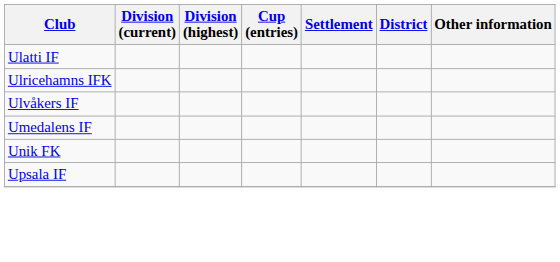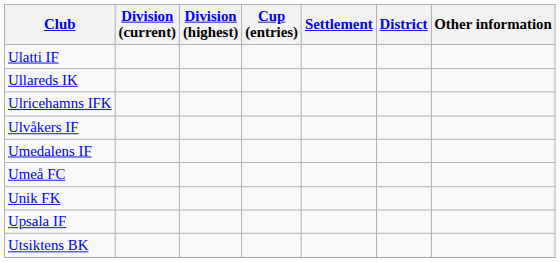 <table class="wikitable" style="text-align:left">
 <tr>
 <th style= width="180px"><a href='#'>Club</a></th>
 <th style= width="80px"><a href='#'>Division</a><br> (current)</th>
 <th style= width="80px"><a href='#'>Division</a><br> (highest)</th>
 <th style= width="60px"><a href='#'>Cup</a><br> (entries)</th>
 <th style= width="110px"><a href='#'>Settlement</a></th>
 <th style= width="110px"><a href='#'>District</a></th>
 <th style= width="230px">Other information</th>
 </tr>
 <tr>
 <td><a href='#'>Ulatti IF</a></td>
+<td></td>
+<td></td>
+<td></td>
+<td></td>
+<td></td>
+<td></td>
+</tr>
+<tr>
+<td><a href='#'>Ullareds IK</a></td>
 <td></td>
 <td></td>
 <td></td>
 <td></td>
 <td></td>
 <td></td>
 </tr>
 <tr>
 <td><a href='#'>Ulricehamns IFK</a></td>
 <td></td>
 <td></td>
 <td></td>
 <td></td>
 <td></td>
 <td></td>
 </tr>
 <tr>
 <td><a href='#'>Ulvåkers IF</a></td>
 <td></td>
 <td></td>
 <td></td>
 <td></td>
 <td></td>
 <td></td>
 </tr>
 <tr>
 <td><a href='#'>Umedalens IF</a></td>
 <td></td>
 <td></td>
 <td></td>
 <td></td>
 <td></td>
 <td></td>
 </tr>
 <tr>
+<td><a href='#'>Umeå FC</a></td>
+<td></td>
+<td></td>
+<td></td>
+<td></td>
+<td></td>
+<td></td>
+</tr>
+<tr>
 <td><a href='#'>Unik FK</a></td>
 <td></td>
 <td></td>
 <td></td>
 <td></td>
 <td></td>
 <td></td>
 </tr>
 <tr>
 <td><a href='#'>Upsala IF</a></td>
 <td></td>
 <td></td>
 <td></td>
 <td></td>
 <td></td>
 <td></td>
 </tr>
 <tr>
+<td><a href='#'>Utsiktens BK</a></td>
+<td></td>
+<td></td>
+<td></td>
+<td></td>
+<td></td>
+<td></td>
+</tr>
+<tr>
 </tr>
 </table>
